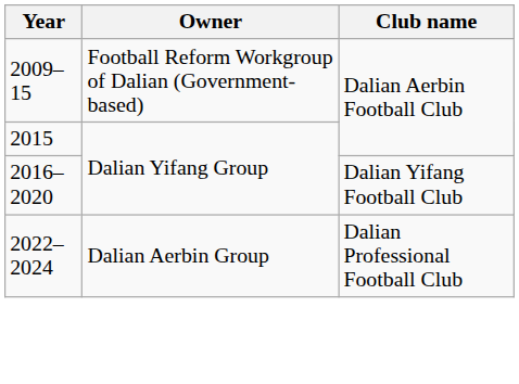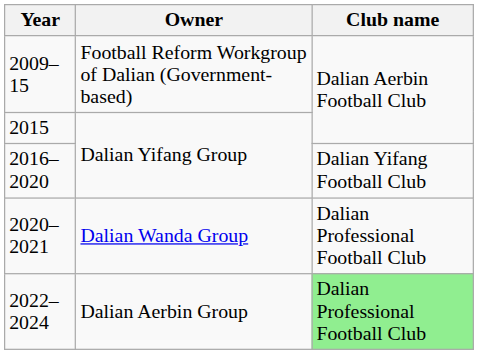 <table class="wikitable" width=30%>
 <tr>
 <th>Year</th>
 <th>Owner</th>
 <th>Club name</th>
 </tr>
 <tr>
 <td>2009–15</td>
 <td>Football Reform Workgroup of Dalian (Government-based)</td>
 <td rowspan="2">Dalian Aerbin Football Club</td>
 </tr>
 <tr>
 <td>2015</td>
 <td rowspan="2">Dalian Yifang Group</td>
 </tr>
 <tr>
 <td>2016–2020</td>
 <td>Dalian Yifang Football Club</td>
 </tr>
 <tr>
+<td>2020–2021</td>
+<td><a href='#'>Dalian Wanda Group</a></td>
+<td>Dalian Professional Football Club</td>
+</tr>
+<tr>
 <td>2022–2024</td>
 <td>Dalian Aerbin Group</td>
-<td>Dalian Professional Football Club</td>
+<td style="background: lightgreen;">Dalian Professional Football Club</td>
 </tr>
 </table>
